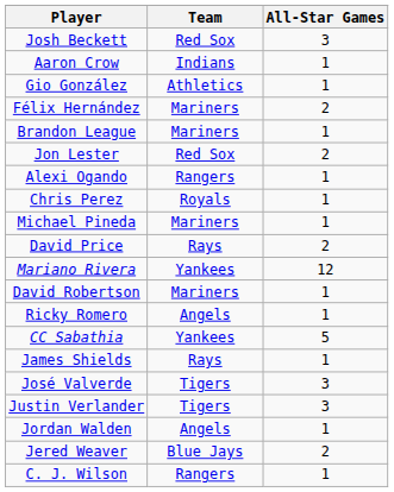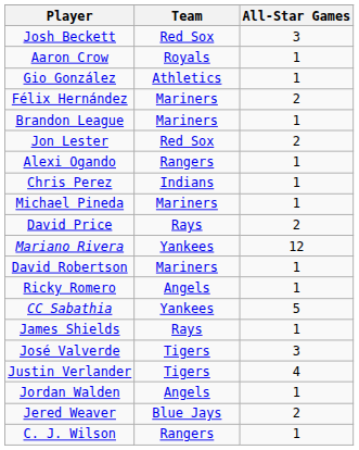 <table class="wikitable" style="text-align:center;">
 <tr>
 </tr>
 <tr>
 <th>Player</th>
 <th style="width:100px;">Team</th>
 <th>All-Star Games</th>
 </tr>
 <tr>
 <td><a href='#'>Josh Beckett</a></td>
 <td><a href='#'>Red Sox</a></td>
 <td>3</td>
 </tr>
 <tr>
 <td><a href='#'>Aaron Crow</a></td>
-<td><a href='#'>Indians</a></td>
+<td><a href='#'>Royals</a></td>
 <td>1</td>
 </tr>
 <tr>
 <td><a href='#'>Gio González</a></td>
 <td><a href='#'>Athletics</a></td>
 <td>1</td>
 </tr>
 <tr>
 <td><a href='#'>Félix Hernández</a></td>
 <td><a href='#'>Mariners</a></td>
 <td>2</td>
 </tr>
 <tr>
 <td><a href='#'>Brandon League</a></td>
 <td><a href='#'>Mariners</a></td>
 <td>1</td>
 </tr>
 <tr>
 <td><a href='#'>Jon Lester</a></td>
 <td><a href='#'>Red Sox</a></td>
 <td>2</td>
 </tr>
 <tr>
 <td><a href='#'>Alexi Ogando</a></td>
 <td><a href='#'>Rangers</a></td>
 <td>1</td>
 </tr>
 <tr>
 <td><a href='#'>Chris Perez</a></td>
-<td><a href='#'>Royals</a></td>
+<td><a href='#'>Indians</a></td>
 <td>1</td>
 </tr>
 <tr>
 <td><a href='#'>Michael Pineda</a></td>
 <td><a href='#'>Mariners</a></td>
 <td>1</td>
 </tr>
 <tr>
 <td><a href='#'>David Price</a></td>
 <td><a href='#'>Rays</a></td>
 <td>2</td>
 </tr>
 <tr>
 <td><em><a href='#'>Mariano Rivera</a></em></td>
 <td><a href='#'>Yankees</a></td>
 <td>12</td>
 </tr>
 <tr>
 <td><a href='#'>David Robertson</a></td>
 <td><a href='#'>Mariners</a></td>
 <td>1</td>
 </tr>
 <tr>
 <td><a href='#'>Ricky Romero</a></td>
 <td><a href='#'>Angels</a></td>
 <td>1</td>
 </tr>
 <tr>
 <td><em><a href='#'>CC Sabathia</a></em></td>
 <td><a href='#'>Yankees</a></td>
 <td>5</td>
 </tr>
 <tr>
 <td><a href='#'>James Shields</a></td>
 <td><a href='#'>Rays</a></td>
 <td>1</td>
 </tr>
 <tr>
 <td><a href='#'>José Valverde</a></td>
 <td><a href='#'>Tigers</a></td>
 <td>3</td>
 </tr>
 <tr>
 <td><a href='#'>Justin Verlander</a></td>
 <td><a href='#'>Tigers</a></td>
-<td>3</td>
+<td>4</td>
 </tr>
 <tr>
 <td><a href='#'>Jordan Walden</a></td>
 <td><a href='#'>Angels</a></td>
 <td>1</td>
 </tr>
 <tr>
 <td><a href='#'>Jered Weaver</a></td>
 <td><a href='#'>Blue Jays</a></td>
 <td>2</td>
 </tr>
 <tr>
 <td><a href='#'>C. J. Wilson</a></td>
 <td><a href='#'>Rangers</a></td>
 <td>1</td>
 </tr>
 </table>
